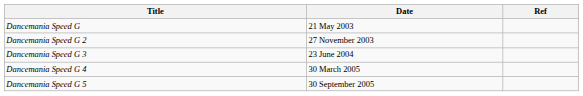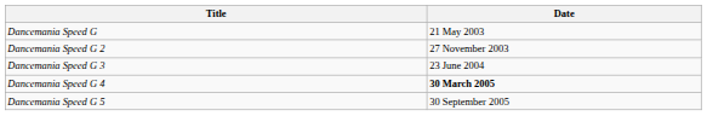 <table class="wikitable" style="font-size: small; width: 100%;">
 <tr>
 <th style="width: 20%;">Title</th>
 <th style="width: 13%;">Date</th>
-<th style="width: 5%;">Ref</th>
 </tr>
 <tr>
 <td><em>Dancemania Speed G</em></td>
 <td>21 May 2003</td>
-<td></td>
 </tr>
 <tr>
 <td><em>Dancemania Speed G 2</em></td>
 <td>27 November 2003</td>
-<td></td>
 </tr>
 <tr>
 <td><em>Dancemania Speed G 3</em></td>
 <td>23 June 2004</td>
-<td></td>
 </tr>
 <tr>
 <td><em>Dancemania Speed G 4</em></td>
-<td>30 March 2005</td>
-<td></td>
+<td><strong>30 March 2005</strong></td>
 </tr>
 <tr>
 <td><em>Dancemania Speed G 5</em></td>
 <td>30 September 2005</td>
-<td></td>
 </tr>
 </table>
